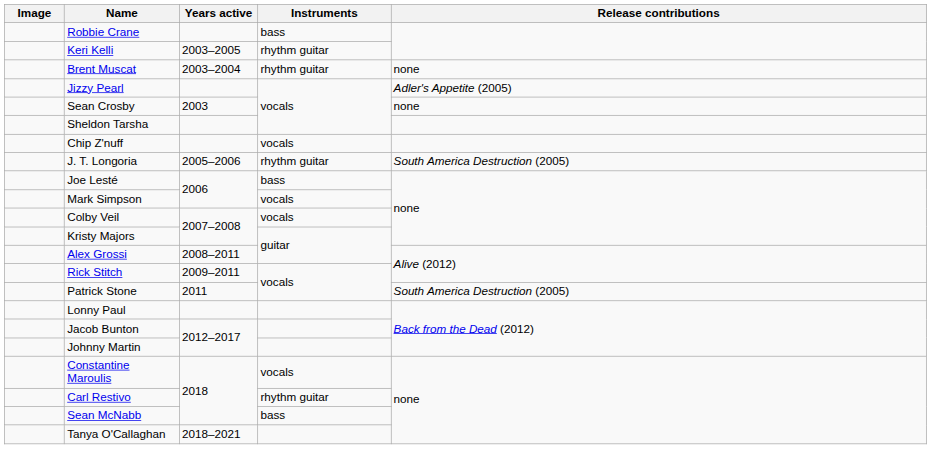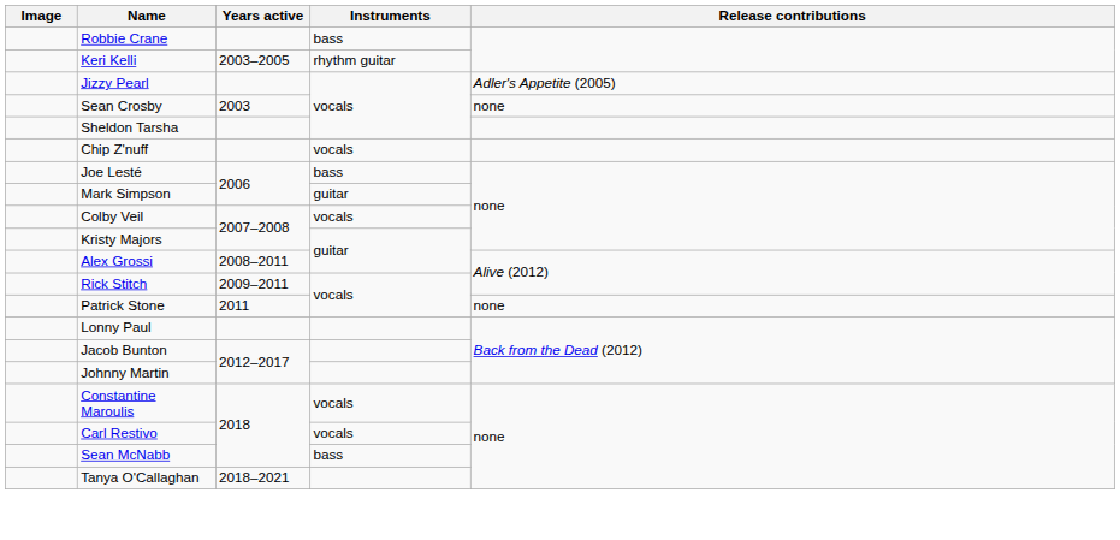 <table class="wikitable" border="1" width=100%>
 <tr>
 <th width="75">Image</th>
 <th width="150">Name</th>
 <th width="100">Years active</th>
 <th width="175">Instruments</th>
 <th>Release contributions</th>
 </tr>
 <tr>
 <td></td>
 <td><a href='#'>Robbie Crane</a></td>
 <td></td>
 <td>bass</td>
 <td rowspan="2"></td>
 </tr>
 <tr>
 <td></td>
 <td><a href='#'>Keri Kelli</a><br></td>
 <td>2003–2005</td>
 <td>rhythm guitar</td>
-</tr>
-<tr>
-<td></td>
-<td><a href='#'>Brent Muscat</a></td>
-<td>2003–2004</td>
-<td>rhythm guitar</td>
-<td>none</td>
 </tr>
 <tr>
 <td></td>
 <td><a href='#'>Jizzy Pearl</a><br></td>
 <td></td>
 <td rowspan="3">vocals</td>
 <td><em>Adler's Appetite</em> (2005)</td>
 </tr>
 <tr>
 <td></td>
 <td>Sean Crosby</td>
 <td>2003</td>
 <td>none</td>
 </tr>
 <tr>
 <td></td>
 <td>Sheldon Tarsha<br></td>
 <td></td>
 <td></td>
 </tr>
 <tr>
 <td></td>
 <td>Chip Z'nuff<br></td>
 <td></td>
 <td>vocals</td>
 <td></td>
 </tr>
 <tr>
 <td></td>
-<td>J. T. Longoria</td>
-<td>2005–2006</td>
-<td>rhythm guitar</td>
-<td><em>South America Destruction</em> (2005)</td>
-</tr>
-<tr>
-<td></td>
 <td>Joe Lesté</td>
 <td rowspan="2">2006</td>
 <td>bass</td>
 <td rowspan="4">none</td>
 </tr>
 <tr>
 <td></td>
 <td>Mark Simpson</td>
-<td>vocals</td>
+<td>guitar</td>
 </tr>
 <tr>
 <td></td>
 <td>Colby Veil</td>
 <td rowspan="2">2007–2008</td>
 <td>vocals</td>
 </tr>
 <tr>
 <td></td>
 <td>Kristy Majors</td>
 <td rowspan="2">guitar</td>
 </tr>
 <tr>
 <td></td>
 <td><a href='#'>Alex Grossi</a></td>
 <td>2008–2011</td>
 <td rowspan="2"><em>Alive</em> (2012)</td>
 </tr>
 <tr>
 <td></td>
 <td><a href='#'>Rick Stitch</a></td>
 <td>2009–2011</td>
 <td rowspan="2">vocals</td>
 </tr>
 <tr>
 <td></td>
 <td>Patrick Stone</td>
 <td>2011</td>
-<td><em>South America Destruction</em> (2005)</td>
+<td>none</td>
 </tr>
 <tr>
 <td></td>
 <td>Lonny Paul</td>
 <td></td>
 <td></td>
 <td rowspan="3"><em><a href='#'>Back from the Dead</a></em> (2012)</td>
 </tr>
 <tr>
 <td></td>
 <td>Jacob Bunton</td>
 <td rowspan="2">2012–2017 </td>
 <td></td>
 </tr>
 <tr>
 <td></td>
 <td>Johnny Martin</td>
 <td></td>
 </tr>
 <tr>
 <td></td>
 <td><a href='#'>Constantine Maroulis</a></td>
 <td rowspan="3">2018</td>
 <td>vocals</td>
 <td rowspan="4">none</td>
 </tr>
 <tr>
 <td></td>
 <td><a href='#'>Carl Restivo</a></td>
-<td>rhythm guitar</td>
+<td>vocals</td>
 </tr>
 <tr>
 <td></td>
 <td><a href='#'>Sean McNabb</a></td>
 <td>bass</td>
 </tr>
 <tr>
 <td></td>
 <td>Tanya O'Callaghan</td>
 <td>2018–2021</td>
 <td></td>
 </tr>
 </table>
